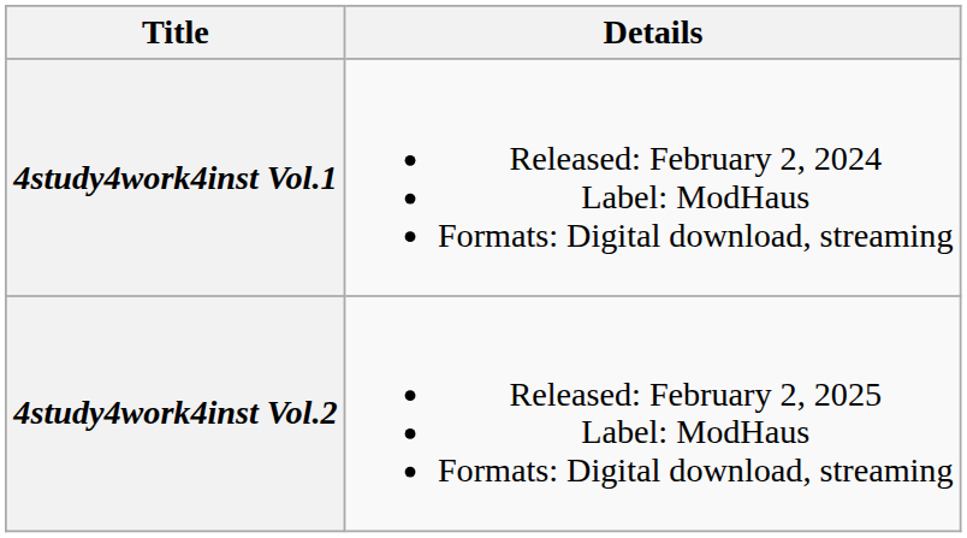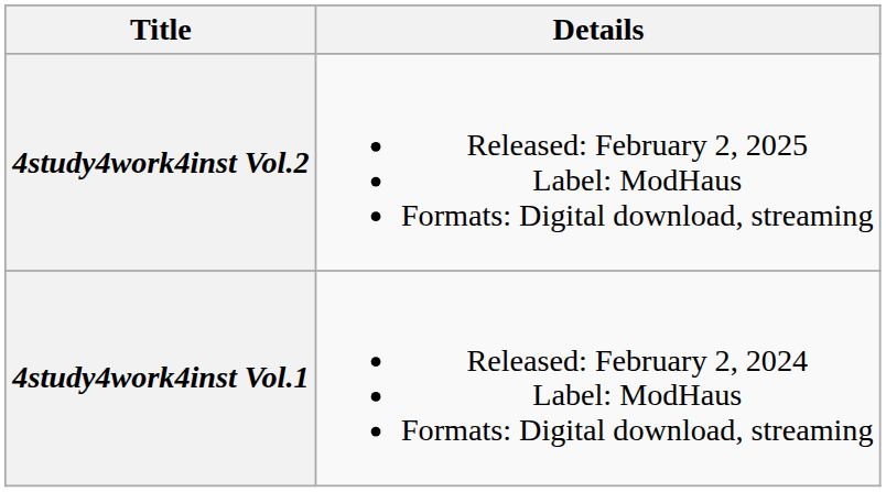 <table class="wikitable plainrowheaders" style="text-align:center">
 <tr>
 <th scope="col">Title</th>
 <th scope="col">Details</th>
 </tr>
 <tr>
+<th scope="row"><em>4study4work4inst Vol.2</em></th>
+<td><br><ul><li>Released: February 2, 2025</li><li>Label: ModHaus</li><li>Formats: Digital download, streaming</li></ul></td>
+</tr>
+<tr>
 <th scope="row"><em>4study4work4inst Vol.1</em></th>
 <td><br><ul><li>Released: February 2, 2024</li><li>Label: ModHaus</li><li>Formats: Digital download, streaming</li></ul></td>
 </tr>
-<tr>
-<th scope="row"><em>4study4work4inst Vol.2</em></th>
-<td><br><ul><li>Released: February 2, 2025</li><li>Label: ModHaus</li><li>Formats: Digital download, streaming</li></ul></td>
-</tr>
 </table>
